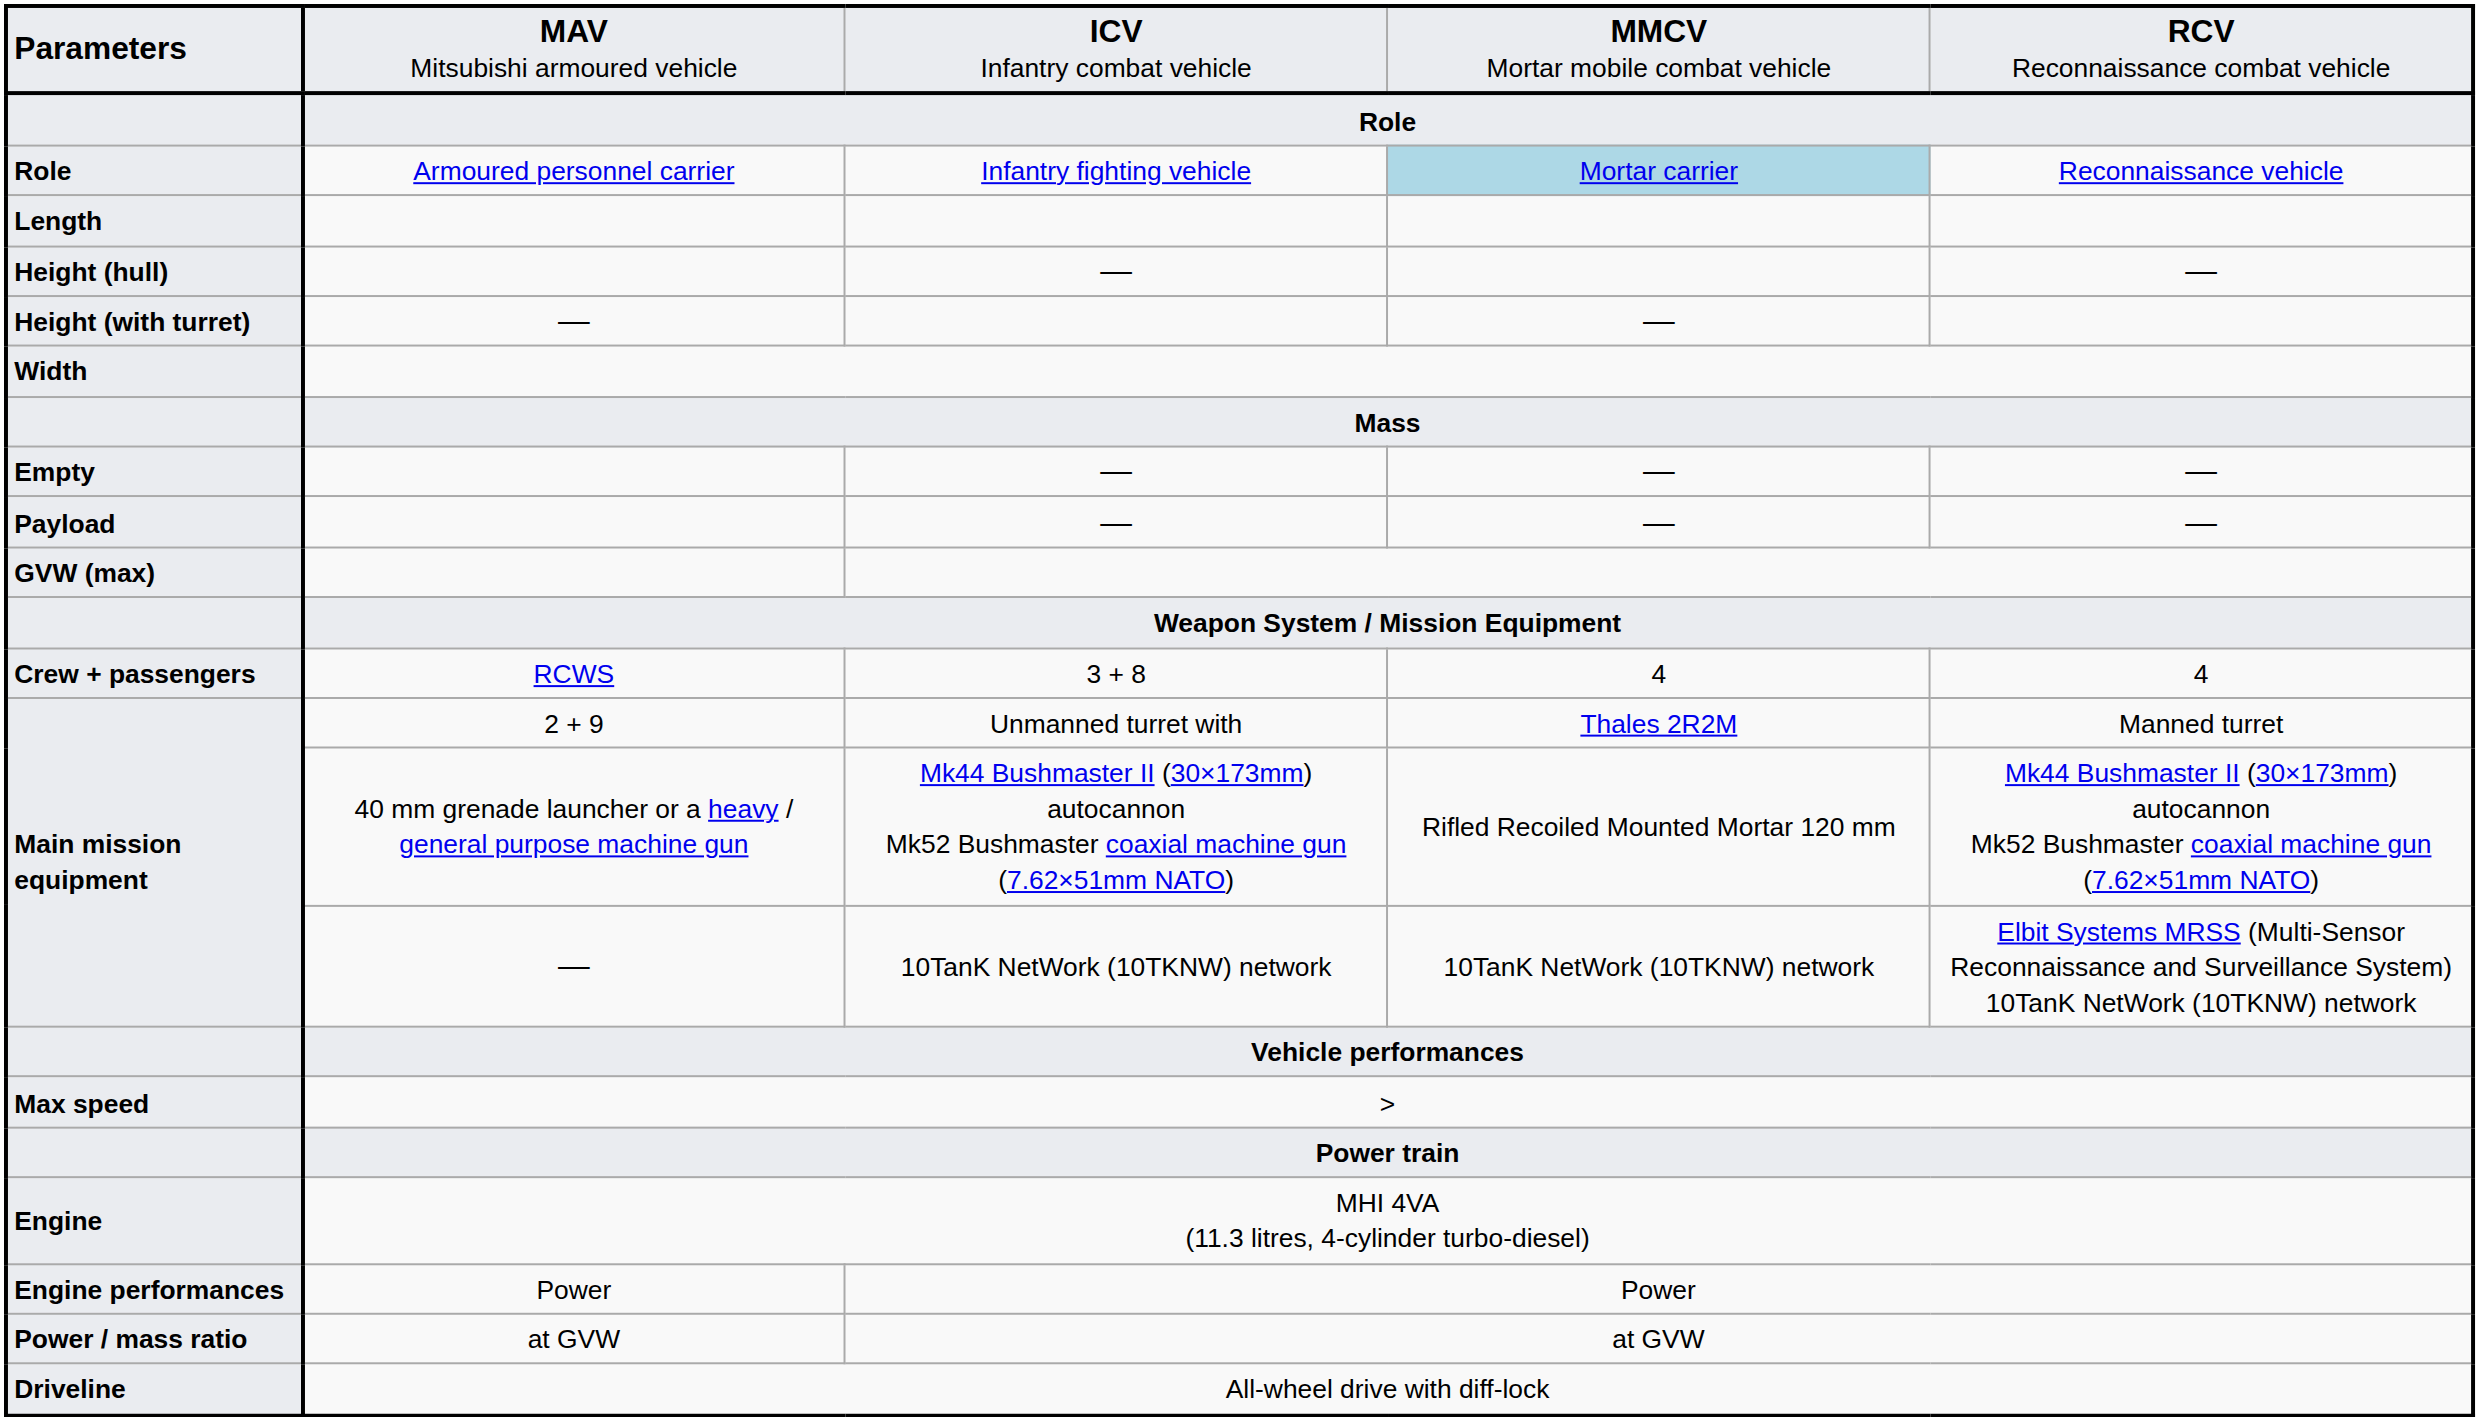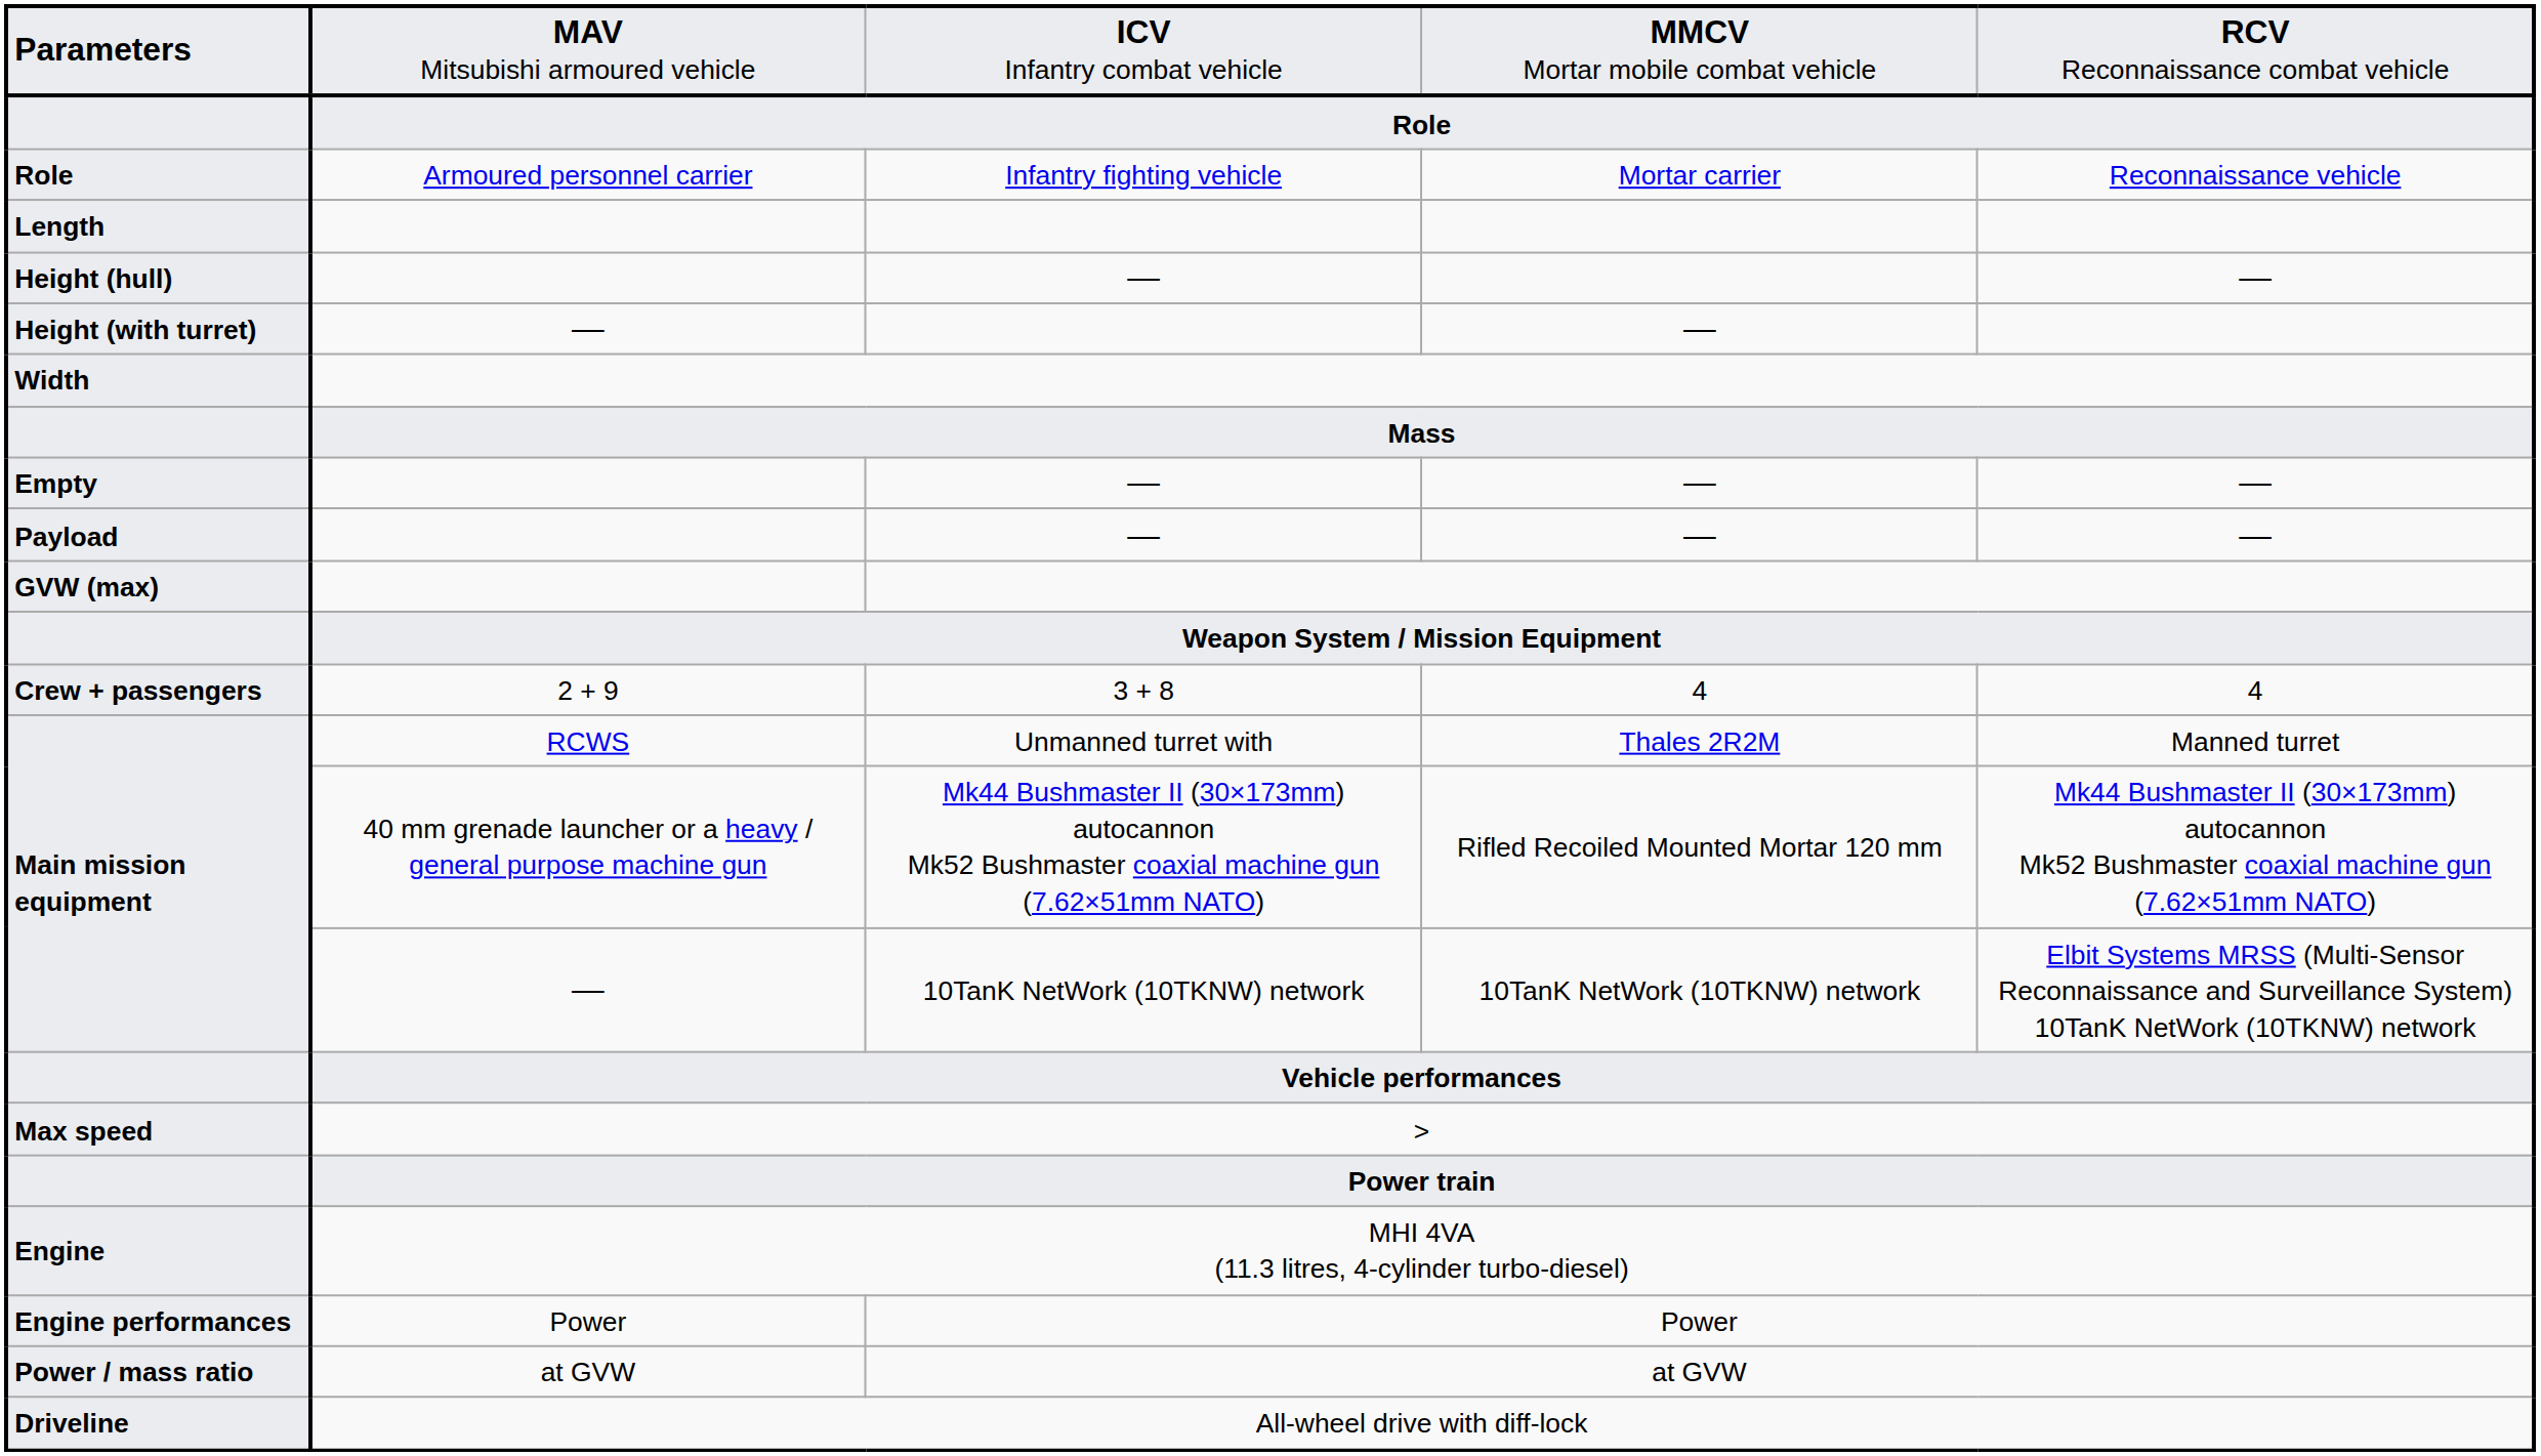 <table class="wikitable">
 <tr>
 <td style="width:12%;background:#EAECF0;border-left:solid 2px black;border-top:solid 2px black;border-bottom:solid 2px black"><strong>Parameters</strong></td>
 <td align="center" style="width:22%;background:#EAECF0; border-left:solid 2px black;border-top:solid 2px black;border-bottom:solid 2px black"><strong>MAV</strong><br><small>Mitsubishi armoured vehicle</small><br></td>
 <td align="center" style="width:22%;background:#EAECF0; border-top:solid 2px black;border-bottom:solid 2px black"><strong>ICV</strong><br><small>Infantry combat vehicle</small><br></td>
 <td align="center" style="width:22%;background:#EAECF0; border-top:solid 2px black;border-bottom:solid 2px black"><strong>MMCV</strong><br><small>Mortar mobile combat vehicle</small><br></td>
 <td align="center" style="width:22%;background:#EAECF0; border-right:solid 2px black;border-top:solid 2px black;border-bottom:solid 2px black"><strong>RCV</strong><br><small>Reconnaissance combat vehicle</small><br></td>
 </tr>
 <tr>
 <td style="background:#EAECF0;border-left:solid 2px black;border-right:solid 2px black"></td>
 <td colspan="4" align="center" style="background:#EAECF0;border-right:solid 2px black"><strong><small>Role</small></strong></td>
 </tr>
 <tr>
 <td style="background:#EAECF0;border-left:solid 2px black;border-right:solid 2px black"><strong><small>Role</small></strong></td>
 <td align="center"><small><a href='#'>Armoured personnel carrier</a></small></td>
 <td align="center"><small><a href='#'>Infantry fighting vehicle</a></small></td>
-<td align="center" style="background: lightblue;"><small><a href='#'>Mortar carrier</a></small></td>
+<td align="center"><small><a href='#'>Mortar carrier</a></small></td>
 <td align="center" style="border-right:solid 2px black"><small><a href='#'>Reconnaissance vehicle</a></small></td>
 </tr>
 <tr>
 <td style="background:#EAECF0;border-left:solid 2px black;border-right:solid 2px black"><strong><small>Length</small></strong></td>
 <td align="center"><small></small></td>
 <td align="center"><small></small></td>
 <td align="center"><small></small></td>
 <td align="center" style="border-right:solid 2px black"><small></small></td>
 </tr>
 <tr>
 <td style="background:#EAECF0;border-left:solid 2px black;border-right:solid 2px black"><strong><small>Height (hull)</small></strong></td>
 <td align="center"><small></small></td>
 <td align="center">—</td>
 <td align="center"><small></small></td>
 <td align="center" style="border-right:solid 2px black">—</td>
 </tr>
 <tr>
 <td style="background:#EAECF0;border-left:solid 2px black;border-right:solid 2px black"><strong><small>Height (with turret)</small></strong></td>
 <td align="center">—</td>
 <td align="center"><small></small></td>
 <td align="center">—</td>
 <td align="center" style="border-right:solid 2px black"><small></small></td>
 </tr>
 <tr>
 <td style="background:#EAECF0;border-left:solid 2px black;border-right:solid 2px black"><strong><small>Width</small></strong></td>
 <td colspan="4" align="center" style="border-right:solid 2px black"><small></small></td>
 </tr>
 <tr>
 <td style="background:#EAECF0;border-left:solid 2px black;border-right:solid 2px black"></td>
 <td colspan="4" align="center" style="background:#EAECF0;border-right:solid 2px black"><strong><small>Mass</small></strong></td>
 </tr>
 <tr>
 <td style="background:#EAECF0;border-left:solid 2px black;border-right:solid 2px black"><strong><small>Empty</small></strong></td>
 <td align="center"><small></small></td>
 <td align="center">—</td>
 <td align="center">—</td>
 <td align="center" style="border-right:solid 2px black">—</td>
 </tr>
 <tr>
 <td style="background:#EAECF0;border-left:solid 2px black;border-right:solid 2px black"><strong><small>Payload</small></strong></td>
 <td align="center"><small></small></td>
 <td align="center">—</td>
 <td align="center">—</td>
 <td align="center" style="border-right:solid 2px black">—</td>
 </tr>
 <tr>
 <td style="background:#EAECF0;border-left:solid 2px black;border-right:solid 2px black"><strong><small>GVW (max)</small></strong></td>
 <td align="center"><small></small></td>
 <td colspan="3" align="center" style="border-right:solid 2px black"><small></small></td>
 </tr>
 <tr>
 <td style="background:#EAECF0;border-left:solid 2px black;border-right:solid 2px black"></td>
 <td colspan="4" align="center" style="background:#EAECF0;border-right:solid 2px black"><strong><small>Weapon System / Mission Equipment</small></strong></td>
 </tr>
 <tr>
 <td style="background:#EAECF0;border-left:solid 2px black;border-right:solid 2px black"><strong><small>Crew + passengers</small></strong></td>
-<td align="center"><a href='#'><small>RCWS</small></a></td>
+<td align="center"><small>2 + 9</small></td>
 <td align="center"><small>3 + 8</small></td>
 <td align="center"><small>4</small></td>
 <td align="center" style="border-right:solid 2px black"><small>4</small></td>
 </tr>
 <tr>
 <td rowspan="3" style="background:#EAECF0;border-left:solid 2px black;border-right:solid 2px black"><strong><small>Main mission equipment</small></strong></td>
-<td align="center"><small>2 + 9</small></td>
+<td align="center"><a href='#'><small>RCWS</small></a></td>
 <td align="center"><small>Unmanned turret with</small></td>
 <td align="center"><small><a href='#'>Thales 2R2M</a></small></td>
 <td align="center" style="border-right:solid 2px black"><small>Manned turret</small></td>
 </tr>
 <tr>
 <td align="center"><small>40 mm grenade launcher  or a <a href='#'>heavy</a> / <a href='#'>general purpose machine gun</a></small></td>
 <td align="center"><small><a href='#'>Mk44 Bushmaster II</a> (<a href='#'>30×173mm</a>) autocannon</small><br><small>Mk52 Bushmaster <a href='#'>coaxial machine gun</a> (<a href='#'>7.62×51mm NATO</a>)</small></td>
 <td align="center"><small>Rifled Recoiled Mounted Mortar 120 mm</small></td>
 <td align="center" style="border-right:solid 2px black"><small><a href='#'>Mk44 Bushmaster II</a> (<a href='#'>30×173mm</a>) autocannon</small><br><small>Mk52 Bushmaster <a href='#'>coaxial machine gun</a> (<a href='#'>7.62×51mm NATO</a>)</small></td>
 </tr>
 <tr>
 <td align="center">—</td>
 <td align="center"><small>10TanK NetWork (10TKNW) network</small></td>
 <td align="center"><small>10TanK NetWork (10TKNW) network</small></td>
 <td align="center" style="border-right:solid 2px black"><small><a href='#'>Elbit Systems MRSS</a> (Multi-Sensor Reconnaissance and Surveillance System)</small><br><small>10TanK NetWork (10TKNW) network</small></td>
 </tr>
 <tr>
 <td style="background:#EAECF0;border-left:solid 2px black;border-right:solid 2px black"></td>
 <td colspan="4" align="center" style="background:#EAECF0;border-right:solid 2px black"><strong><small>Vehicle performances</small></strong></td>
 </tr>
 <tr>
 <td style="background:#EAECF0;border-left:solid 2px black;border-right:solid 2px black"><strong><small>Max speed</small></strong></td>
 <td colspan="4" align="center" style="border-right:solid 2px black"><small>> </small></td>
 </tr>
 <tr>
 <td style="background:#EAECF0;border-left:solid 2px black;border-right:solid 2px black"></td>
 <td colspan="4" align="center" style="background:#EAECF0;border-right:solid 2px black"><strong><small>Power train</small></strong></td>
 </tr>
 <tr>
 <td style="background:#EAECF0;border-left:solid 2px black;border-right:solid 2px black"><strong><small>Engine</small></strong></td>
 <td colspan="4" align="center" style="border-right:solid 2px black"><small>MHI 4VA</small><br><small>(11.3 litres, 4-cylinder turbo-diesel)</small></td>
 </tr>
 <tr>
 <td style="background:#EAECF0;border-left:solid 2px black;border-right:solid 2px black"><small><strong>Engine performances</strong></small></td>
 <td align="center"><small>Power </small></td>
 <td colspan="3" align="center" style="border-right:solid 2px black"><small>Power </small></td>
 </tr>
 <tr>
 <td style="background:#EAECF0;border-left:solid 2px black;border-right:solid 2px black"><strong><small>Power / mass ratio</small></strong></td>
 <td align="center"><small> at GVW</small></td>
 <td colspan="3" align="center" style="border-right:solid 2px black"><small> at GVW</small></td>
 </tr>
 <tr>
 <td style="background:#EAECF0;border-left:solid 2px black;border-right:solid 2px black;border-bottom:solid 2px black;"><strong><small>Driveline</small></strong></td>
 <td colspan="4" align="center" style="border-right:solid 2px black;border-bottom:solid 2px black"><small>All-wheel drive with diff-lock</small></td>
 </tr>
 </table>
